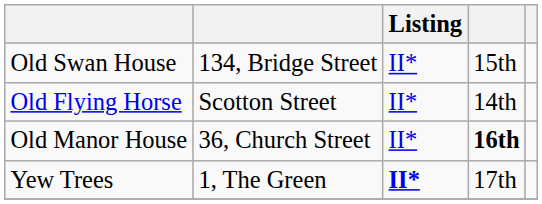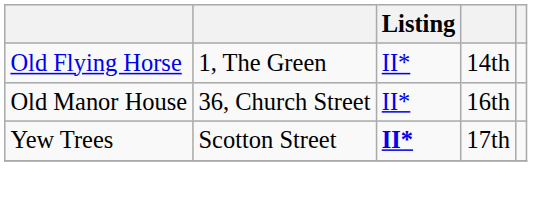 <table class="wikitable">
 <tr>
 <th></th>
 <th></th>
 <th>Listing</th>
 <th></th>
 <th></th>
 </tr>
 <tr>
-<td>Old Swan House</td>
-<td>134, Bridge Street</td>
-<td><a href='#'>II*</a></td>
-<td>15th</td>
-<td></td>
-</tr>
-<tr>
 <td><a href='#'>Old Flying Horse</a></td>
-<td>Scotton Street</td>
+<td>1, The Green</td>
 <td><a href='#'>II*</a></td>
 <td>14th</td>
 <td></td>
 </tr>
 <tr>
 <td>Old Manor House</td>
 <td>36, Church Street</td>
 <td><a href='#'>II*</a></td>
-<td><strong>16th</strong></td>
+<td>16th</td>
 <td></td>
 </tr>
 <tr>
 <td>Yew Trees</td>
-<td>1, The Green</td>
+<td>Scotton Street</td>
 <td><strong><a href='#'>II*</a></strong></td>
 <td>17th</td>
 <td></td>
 </tr>
 <tr>
 </tr>
 </table>
